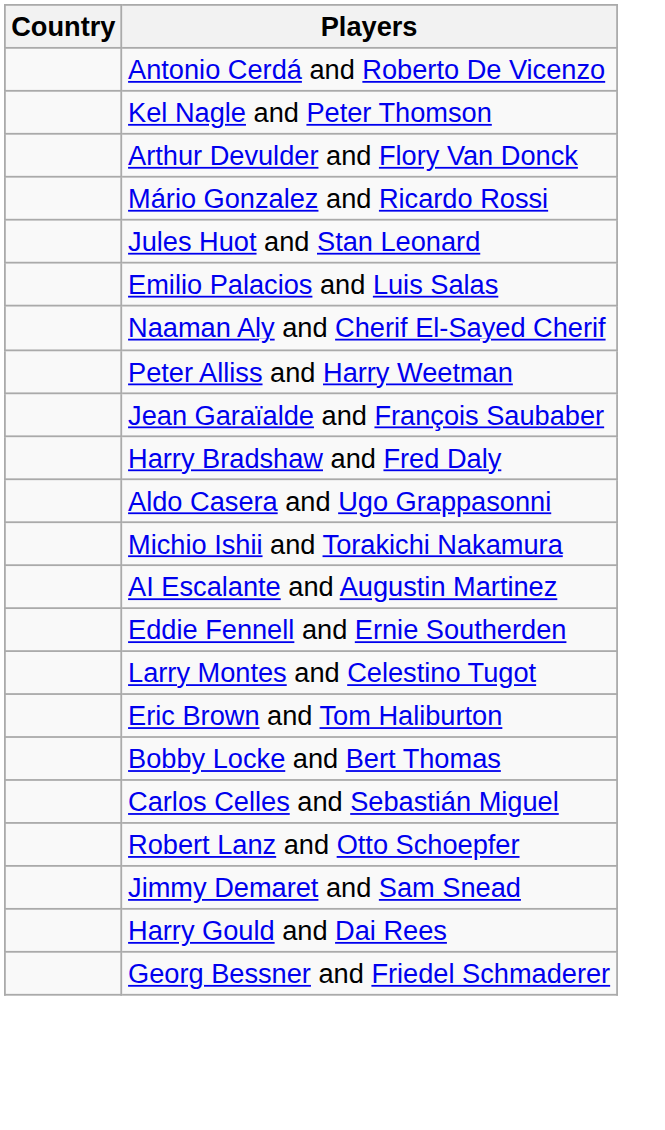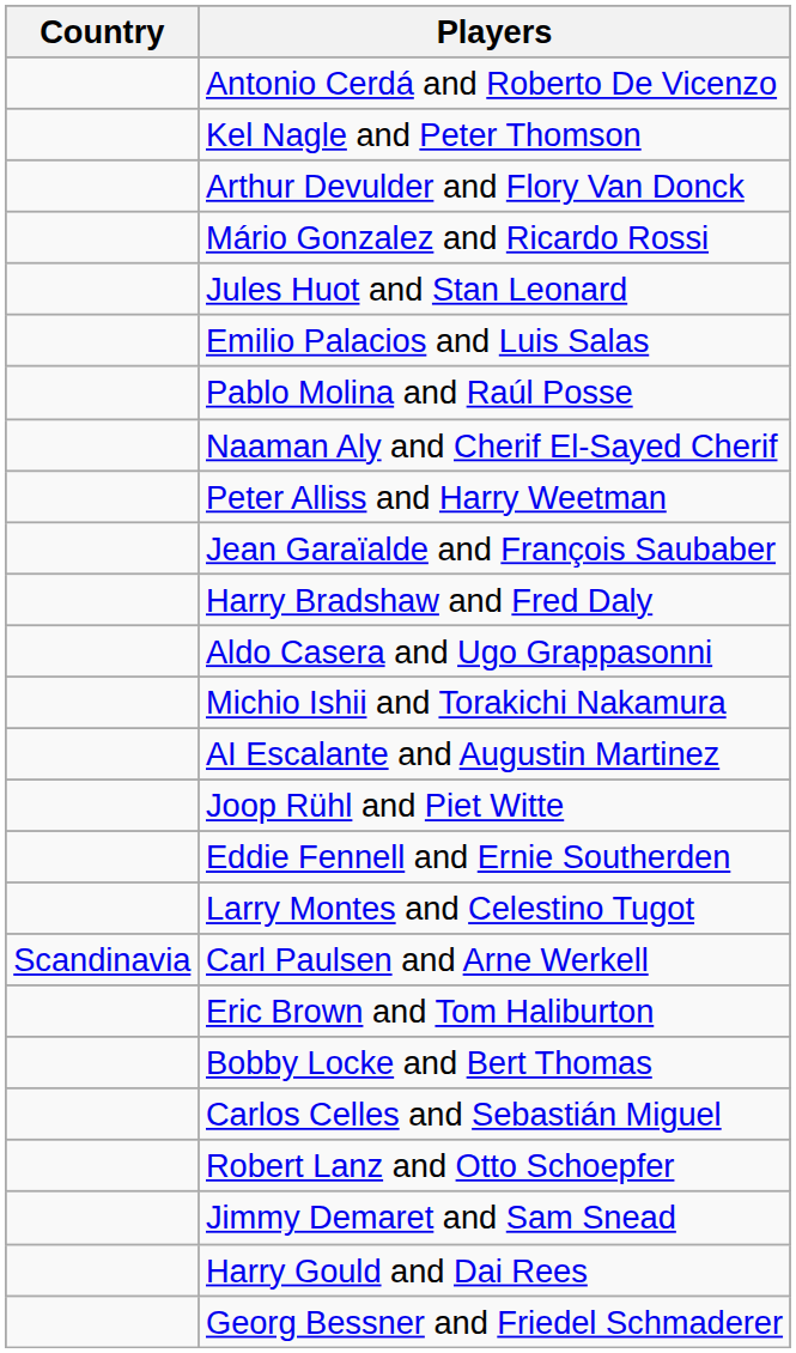 <table class="wikitable" style="font-size:95%;">
 <tr>
 <th>Country</th>
 <th>Players</th>
 </tr>
 <tr>
 <td></td>
 <td><a href='#'>Antonio Cerdá</a> and <a href='#'>Roberto De Vicenzo</a></td>
 </tr>
 <tr>
 <td></td>
 <td><a href='#'>Kel Nagle</a> and <a href='#'>Peter Thomson</a></td>
 </tr>
 <tr>
 <td></td>
 <td><a href='#'>Arthur Devulder</a> and <a href='#'>Flory Van Donck</a></td>
 </tr>
 <tr>
 <td></td>
 <td><a href='#'>Mário Gonzalez</a> and <a href='#'>Ricardo Rossi</a></td>
 </tr>
 <tr>
 <td></td>
 <td><a href='#'>Jules Huot</a> and <a href='#'>Stan Leonard</a></td>
 </tr>
 <tr>
 <td></td>
 <td><a href='#'>Emilio Palacios</a> and <a href='#'>Luis Salas</a></td>
 </tr>
 <tr>
 <td></td>
+<td><a href='#'>Pablo Molina</a> and <a href='#'>Raúl Posse</a></td>
+</tr>
+<tr>
+<td></td>
 <td><a href='#'>Naaman Aly</a> and <a href='#'>Cherif El-Sayed Cherif</a></td>
 </tr>
 <tr>
 <td></td>
 <td><a href='#'>Peter Alliss</a> and <a href='#'>Harry Weetman</a></td>
 </tr>
 <tr>
 <td></td>
 <td><a href='#'>Jean Garaïalde</a> and <a href='#'>François Saubaber</a></td>
 </tr>
 <tr>
 <td></td>
 <td><a href='#'>Harry Bradshaw</a> and <a href='#'>Fred Daly</a></td>
 </tr>
 <tr>
 <td></td>
 <td><a href='#'>Aldo Casera</a> and <a href='#'>Ugo Grappasonni</a></td>
 </tr>
 <tr>
 <td></td>
 <td><a href='#'>Michio Ishii</a> and <a href='#'>Torakichi Nakamura</a></td>
 </tr>
 <tr>
 <td></td>
 <td><a href='#'>AI Escalante</a> and <a href='#'>Augustin Martinez</a></td>
 </tr>
 <tr>
 <td></td>
+<td><a href='#'>Joop Rühl</a> and <a href='#'>Piet Witte</a></td>
+</tr>
+<tr>
+<td></td>
 <td><a href='#'>Eddie Fennell</a> and <a href='#'>Ernie Southerden</a></td>
 </tr>
 <tr>
 <td></td>
 <td><a href='#'>Larry Montes</a> and <a href='#'>Celestino Tugot</a></td>
+</tr>
+<tr>
+<td>   <a href='#'>Scandinavia</a></td>
+<td><a href='#'>Carl Paulsen</a> and <a href='#'>Arne Werkell</a></td>
 </tr>
 <tr>
 <td></td>
 <td><a href='#'>Eric Brown</a> and <a href='#'>Tom Haliburton</a></td>
 </tr>
 <tr>
 <td></td>
 <td><a href='#'>Bobby Locke</a> and <a href='#'>Bert Thomas</a></td>
 </tr>
 <tr>
 <td></td>
 <td><a href='#'>Carlos Celles</a> and <a href='#'>Sebastián Miguel</a></td>
 </tr>
 <tr>
 <td></td>
 <td><a href='#'>Robert Lanz</a> and <a href='#'>Otto Schoepfer</a></td>
 </tr>
 <tr>
 <td></td>
 <td><a href='#'>Jimmy Demaret</a> and <a href='#'>Sam Snead</a></td>
 </tr>
 <tr>
 <td></td>
 <td><a href='#'>Harry Gould</a> and <a href='#'>Dai Rees</a></td>
 </tr>
 <tr>
 <td></td>
 <td><a href='#'>Georg Bessner</a> and <a href='#'>Friedel Schmaderer</a></td>
 </tr>
 </table>
